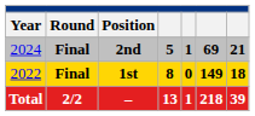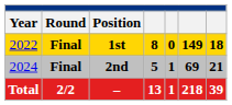 <table class="wikitable" style="text-align: center;">
 <tr>
 <th style="background:#003283;" colspan="7"><a href='#'></a></th>
 </tr>
 <tr>
 <th>Year</th>
 <th>Round</th>
 <th>Position</th>
 <th></th>
 <th></th>
 <th></th>
 <th></th>
 </tr>
+<tr style="background:#FFD604;">
+<td> <a href='#'>2022</a></td>
+<td><strong>Final</strong></td>
+<td><strong>1st</strong></td>
+<td><strong>8</strong></td>
+<td><strong>0</strong></td>
+<td><strong>149</strong></td>
+<td><strong>18</strong></td>
+</tr>
 <tr style="background:#C0C0C0;">
 <td> <a href='#'>2024</a></td>
 <td><strong>Final</strong></td>
 <td><strong>2nd</strong></td>
 <td><strong>5</strong></td>
 <td><strong>1</strong></td>
 <td><strong>69</strong></td>
 <td><strong>21</strong></td>
-</tr>
-<tr style="background:#FFD604;">
-<td> <a href='#'>2022</a></td>
-<td><strong>Final</strong></td>
-<td><strong>1st</strong></td>
-<td><strong>8</strong></td>
-<td><strong>0</strong></td>
-<td><strong>149</strong></td>
-<td><strong>18</strong></td>
 </tr>
 <tr>
 <th style="color:white; background:#E41F20;">Total</th>
 <th style="color:white; background:#E41F20;">2/2</th>
 <th style="color:white; background:#E41F20;">–</th>
 <th style="color:white; background:#E41F20;">13</th>
 <th style="color:white; background:#E41F20;">1</th>
 <th style="color:white; background:#E41F20;">218</th>
 <th style="color:white; background:#E41F20;">39</th>
 </tr>
 </table>
